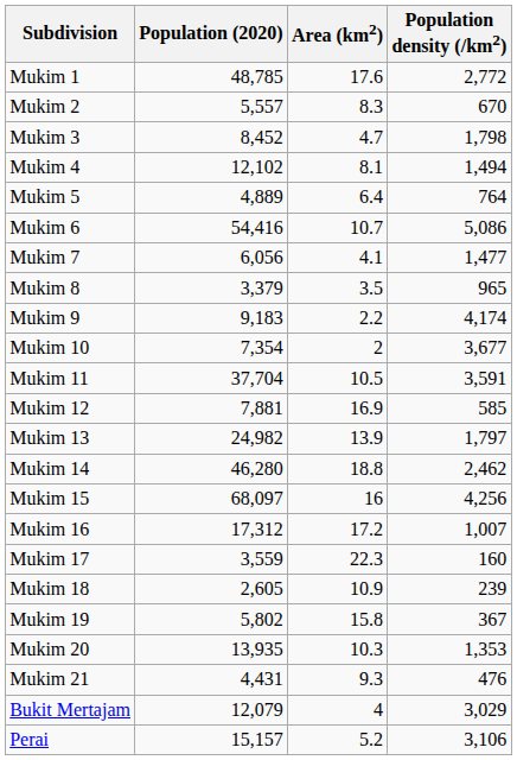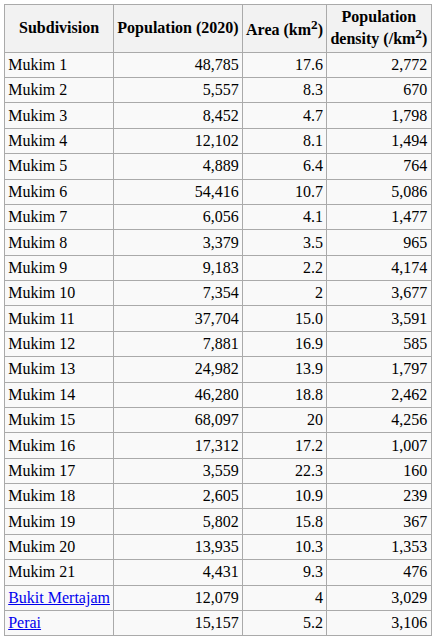 <table class="wikitable sortable mw-collapsible">
 <tr>
 <th>Subdivision</th>
 <th>Population (2020)</th>
 <th>Area (km<sup>2</sup>)</th>
 <th>Population<br>density (/km<sup>2</sup>)</th>
 </tr>
 <tr>
 <td>Mukim 1</td>
 <td align="right">48,785</td>
 <td align="right">17.6</td>
 <td align="right">2,772</td>
 </tr>
 <tr>
 <td>Mukim 2</td>
 <td align="right">5,557</td>
 <td align="right">8.3</td>
 <td align="right">670</td>
 </tr>
 <tr>
 <td>Mukim 3</td>
 <td align="right">8,452</td>
 <td align="right">4.7</td>
 <td align="right">1,798</td>
 </tr>
 <tr>
 <td>Mukim 4</td>
 <td align="right">12,102</td>
 <td align="right">8.1</td>
 <td align="right">1,494</td>
 </tr>
 <tr>
 <td>Mukim 5</td>
 <td align="right">4,889</td>
 <td align="right">6.4</td>
 <td align="right">764</td>
 </tr>
 <tr>
 <td>Mukim 6</td>
 <td align="right">54,416</td>
 <td align="right">10.7</td>
 <td align="right">5,086</td>
 </tr>
 <tr>
 <td>Mukim 7</td>
 <td align="right">6,056</td>
 <td align="right">4.1</td>
 <td align="right">1,477</td>
 </tr>
 <tr>
 <td>Mukim 8</td>
 <td align="right">3,379</td>
 <td align="right">3.5</td>
 <td align="right">965</td>
 </tr>
 <tr>
 <td>Mukim 9</td>
 <td align="right">9,183</td>
 <td align="right">2.2</td>
 <td align="right">4,174</td>
 </tr>
 <tr>
 <td>Mukim 10</td>
 <td align="right">7,354</td>
 <td align="right">2</td>
 <td align="right">3,677</td>
 </tr>
 <tr>
 <td>Mukim 11</td>
 <td align="right">37,704</td>
-<td align="right">10.5</td>
+<td align="right">15.0</td>
 <td align="right">3,591</td>
 </tr>
 <tr>
 <td>Mukim 12</td>
 <td align="right">7,881</td>
 <td align="right">16.9</td>
 <td align="right">585</td>
 </tr>
 <tr>
 <td>Mukim 13</td>
 <td align="right">24,982</td>
 <td align="right">13.9</td>
 <td align="right">1,797</td>
 </tr>
 <tr>
 <td>Mukim 14</td>
 <td align="right">46,280</td>
 <td align="right">18.8</td>
 <td align="right">2,462</td>
 </tr>
 <tr>
 <td>Mukim 15</td>
 <td align="right">68,097</td>
-<td align="right">16</td>
+<td align="right">20</td>
 <td align="right">4,256</td>
 </tr>
 <tr>
 <td>Mukim 16</td>
 <td align="right">17,312</td>
 <td align="right">17.2</td>
 <td align="right">1,007</td>
 </tr>
 <tr>
 <td>Mukim 17</td>
 <td align="right">3,559</td>
 <td align="right">22.3</td>
 <td align="right">160</td>
 </tr>
 <tr>
 <td>Mukim 18</td>
 <td align="right">2,605</td>
 <td align="right">10.9</td>
 <td align="right">239</td>
 </tr>
 <tr>
 <td>Mukim 19</td>
 <td align="right">5,802</td>
 <td align="right">15.8</td>
 <td align="right">367</td>
 </tr>
 <tr>
 <td>Mukim 20</td>
 <td align="right">13,935</td>
 <td align="right">10.3</td>
 <td align="right">1,353</td>
 </tr>
 <tr>
 <td>Mukim 21</td>
 <td align="right">4,431</td>
 <td align="right">9.3</td>
 <td align="right">476</td>
 </tr>
 <tr>
 <td><a href='#'>Bukit Mertajam</a></td>
 <td align="right">12,079</td>
 <td align="right">4</td>
 <td align="right">3,029</td>
 </tr>
 <tr>
 <td><a href='#'>Perai</a></td>
 <td align="right">15,157</td>
 <td align="right">5.2</td>
 <td align="right">3,106</td>
 </tr>
 </table>
